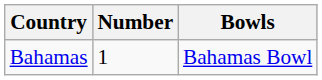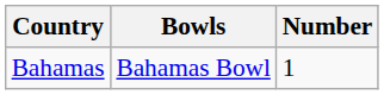 <table class="wikitable sortable sortable" style="font-size: 95%;">
 <tr>
 <th>Country</th>
+<th>Bowls</th>
 <th>Number</th>
-<th>Bowls</th>
 </tr>
 <tr>
 <td><a href='#'>Bahamas</a></td>
+<td><a href='#'>Bahamas Bowl</a></td>
 <td>1</td>
-<td><a href='#'>Bahamas Bowl</a></td>
 </tr>
 </table>
